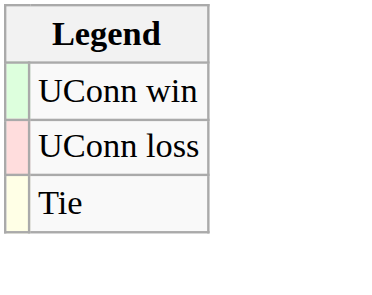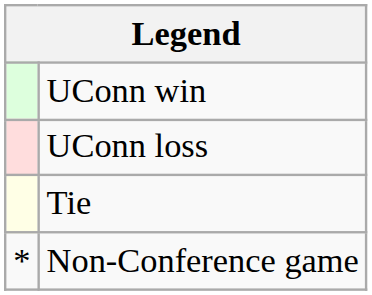 <table class="wikitable" style="font-size:90%">
 <tr>
 <th colspan=2>Legend</th>
 </tr>
 <tr>
 <td style="background:#ddffdd;"> </td>
 <td>UConn win</td>
 </tr>
 <tr>
 <td style="background:#ffdddd;"> </td>
 <td>UConn loss</td>
 </tr>
 <tr>
 <td style="background:#ffffe6"> </td>
 <td>Tie</td>
 </tr>
+<tr>
+<td>*</td>
+<td>Non-Conference game</td>
+</tr>
 </table>
